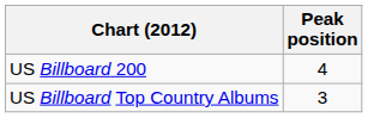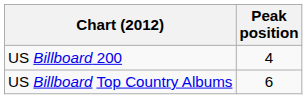 <table class="wikitable">
 <tr>
 <th>Chart (2012)</th>
 <th>Peak<br>position</th>
 </tr>
 <tr>
 <td>US <a href='#'><em>Billboard</em> 200</a></td>
 <td align="center">4</td>
 </tr>
 <tr>
 <td>US <em><a href='#'>Billboard</a></em> <a href='#'>Top Country Albums</a></td>
-<td align="center">3</td>
+<td align="center">6</td>
 </tr>
 </table>
